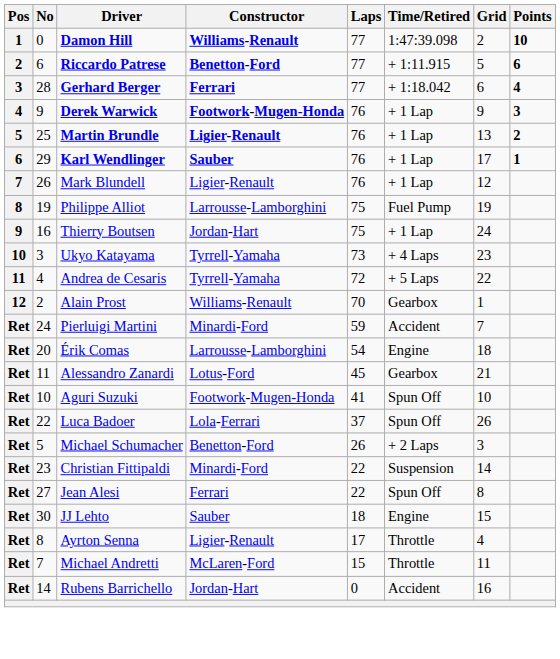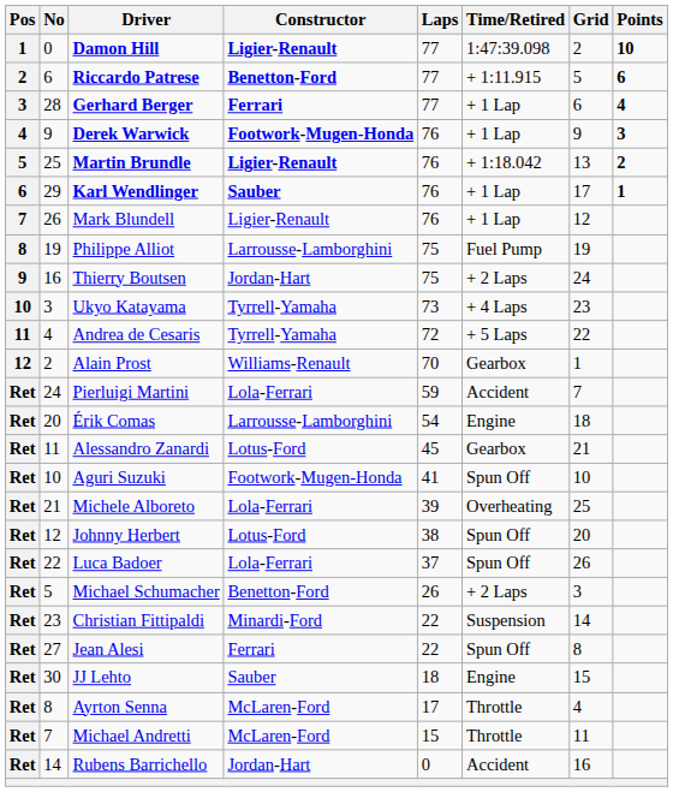 <table class="wikitable" style="font-size: 95%;">
 <tr>
 <th>Pos</th>
 <th>No</th>
 <th>Driver</th>
 <th>Constructor</th>
 <th>Laps</th>
 <th>Time/Retired</th>
 <th>Grid</th>
 <th>Points</th>
 </tr>
 <tr>
 <th>1</th>
 <td>0</td>
 <td> <strong><a href='#'>Damon Hill</a></strong></td>
-<td><strong><a href='#'>Williams</a>-<a href='#'>Renault</a></strong></td>
+<td><strong><a href='#'>Ligier</a>-<a href='#'>Renault</a></strong></td>
 <td>77</td>
 <td>1:47:39.098</td>
 <td>2</td>
 <td><strong>10</strong></td>
 </tr>
 <tr>
 <th>2</th>
 <td>6</td>
 <td> <strong><a href='#'>Riccardo Patrese</a></strong></td>
 <td><strong><a href='#'>Benetton</a>-<a href='#'>Ford</a></strong></td>
 <td>77</td>
 <td>+ 1:11.915</td>
 <td>5</td>
 <td><strong>6</strong></td>
 </tr>
 <tr>
 <th>3</th>
 <td>28</td>
 <td> <strong><a href='#'>Gerhard Berger</a></strong></td>
 <td><strong><a href='#'>Ferrari</a></strong></td>
 <td>77</td>
-<td>+ 1:18.042</td>
+<td>+ 1 Lap</td>
 <td>6</td>
 <td><strong>4</strong></td>
 </tr>
 <tr>
 <th>4</th>
 <td>9</td>
 <td> <strong><a href='#'>Derek Warwick</a></strong></td>
 <td><strong><a href='#'>Footwork</a>-<a href='#'>Mugen-Honda</a></strong></td>
 <td>76</td>
 <td>+ 1 Lap</td>
 <td>9</td>
 <td><strong>3</strong></td>
 </tr>
 <tr>
 <th>5</th>
 <td>25</td>
 <td> <strong><a href='#'>Martin Brundle</a></strong></td>
 <td><strong><a href='#'>Ligier</a>-<a href='#'>Renault</a></strong></td>
 <td>76</td>
-<td>+ 1 Lap</td>
+<td>+ 1:18.042</td>
 <td>13</td>
 <td><strong>2</strong></td>
 </tr>
 <tr>
 <th>6</th>
 <td>29</td>
 <td> <strong><a href='#'>Karl Wendlinger</a></strong></td>
 <td><strong><a href='#'>Sauber</a></strong></td>
 <td>76</td>
 <td>+ 1 Lap</td>
 <td>17</td>
 <td><strong>1</strong></td>
 </tr>
 <tr>
 <th>7</th>
 <td>26</td>
 <td> <a href='#'>Mark Blundell</a></td>
 <td><a href='#'>Ligier</a>-<a href='#'>Renault</a></td>
 <td>76</td>
 <td>+ 1 Lap</td>
 <td>12</td>
 <td> </td>
 </tr>
 <tr>
 <th>8</th>
 <td>19</td>
 <td> <a href='#'>Philippe Alliot</a></td>
 <td><a href='#'>Larrousse</a>-<a href='#'>Lamborghini</a></td>
 <td>75</td>
 <td>Fuel Pump</td>
 <td>19</td>
 <td> </td>
 </tr>
 <tr>
 <th>9</th>
 <td>16</td>
 <td> <a href='#'>Thierry Boutsen</a></td>
 <td><a href='#'>Jordan</a>-<a href='#'>Hart</a></td>
 <td>75</td>
-<td>+ 1 Lap</td>
+<td>+ 2 Laps</td>
 <td>24</td>
 <td> </td>
 </tr>
 <tr>
 <th>10</th>
 <td>3</td>
 <td> <a href='#'>Ukyo Katayama</a></td>
 <td><a href='#'>Tyrrell</a>-<a href='#'>Yamaha</a></td>
 <td>73</td>
 <td>+ 4 Laps</td>
 <td>23</td>
 <td> </td>
 </tr>
 <tr>
 <th>11</th>
 <td>4</td>
 <td> <a href='#'>Andrea de Cesaris</a></td>
 <td><a href='#'>Tyrrell</a>-<a href='#'>Yamaha</a></td>
 <td>72</td>
 <td>+ 5 Laps</td>
 <td>22</td>
 <td> </td>
 </tr>
 <tr>
 <th>12</th>
 <td>2</td>
 <td> <a href='#'>Alain Prost</a></td>
 <td><a href='#'>Williams</a>-<a href='#'>Renault</a></td>
 <td>70</td>
 <td>Gearbox</td>
 <td>1</td>
 <td> </td>
 </tr>
 <tr>
 <th>Ret</th>
 <td>24</td>
 <td> <a href='#'>Pierluigi Martini</a></td>
-<td><a href='#'>Minardi</a>-<a href='#'>Ford</a></td>
+<td><a href='#'>Lola</a>-<a href='#'>Ferrari</a></td>
 <td>59</td>
 <td>Accident</td>
 <td>7</td>
 <td> </td>
 </tr>
 <tr>
 <th>Ret</th>
 <td>20</td>
 <td> <a href='#'>Érik Comas</a></td>
 <td><a href='#'>Larrousse</a>-<a href='#'>Lamborghini</a></td>
 <td>54</td>
 <td>Engine</td>
 <td>18</td>
 <td> </td>
 </tr>
 <tr>
 <th>Ret</th>
 <td>11</td>
 <td> <a href='#'>Alessandro Zanardi</a></td>
 <td><a href='#'>Lotus</a>-<a href='#'>Ford</a></td>
 <td>45</td>
 <td>Gearbox</td>
 <td>21</td>
 <td> </td>
 </tr>
 <tr>
 <th>Ret</th>
 <td>10</td>
 <td> <a href='#'>Aguri Suzuki</a></td>
 <td><a href='#'>Footwork</a>-<a href='#'>Mugen-Honda</a></td>
 <td>41</td>
 <td>Spun Off</td>
 <td>10</td>
+<td> </td>
+</tr>
+<tr>
+<th>Ret</th>
+<td>21</td>
+<td> <a href='#'>Michele Alboreto</a></td>
+<td><a href='#'>Lola</a>-<a href='#'>Ferrari</a></td>
+<td>39</td>
+<td>Overheating</td>
+<td>25</td>
+<td> </td>
+</tr>
+<tr>
+<th>Ret</th>
+<td>12</td>
+<td> <a href='#'>Johnny Herbert</a></td>
+<td><a href='#'>Lotus</a>-<a href='#'>Ford</a></td>
+<td>38</td>
+<td>Spun Off</td>
+<td>20</td>
 <td> </td>
 </tr>
 <tr>
 <th>Ret</th>
 <td>22</td>
 <td> <a href='#'>Luca Badoer</a></td>
 <td><a href='#'>Lola</a>-<a href='#'>Ferrari</a></td>
 <td>37</td>
 <td>Spun Off</td>
 <td>26</td>
 <td> </td>
 </tr>
 <tr>
 <th>Ret</th>
 <td>5</td>
 <td> <a href='#'>Michael Schumacher</a></td>
 <td><a href='#'>Benetton</a>-<a href='#'>Ford</a></td>
 <td>26</td>
 <td>+ 2 Laps</td>
 <td>3</td>
 <td> </td>
 </tr>
 <tr>
 <th>Ret</th>
 <td>23</td>
 <td> <a href='#'>Christian Fittipaldi</a></td>
 <td><a href='#'>Minardi</a>-<a href='#'>Ford</a></td>
 <td>22</td>
 <td>Suspension</td>
 <td>14</td>
 <td> </td>
 </tr>
 <tr>
 <th>Ret</th>
 <td>27</td>
 <td> <a href='#'>Jean Alesi</a></td>
 <td><a href='#'>Ferrari</a></td>
 <td>22</td>
 <td>Spun Off</td>
 <td>8</td>
 <td> </td>
 </tr>
 <tr>
 <th>Ret</th>
 <td>30</td>
 <td> <a href='#'>JJ Lehto</a></td>
 <td><a href='#'>Sauber</a></td>
 <td>18</td>
 <td>Engine</td>
 <td>15</td>
 <td> </td>
 </tr>
 <tr>
 <th>Ret</th>
 <td>8</td>
 <td> <a href='#'>Ayrton Senna</a></td>
-<td><a href='#'>Ligier</a>-<a href='#'>Renault</a></td>
+<td><a href='#'>McLaren</a>-<a href='#'>Ford</a></td>
 <td>17</td>
 <td>Throttle</td>
 <td>4</td>
 <td> </td>
 </tr>
 <tr>
 <th>Ret</th>
 <td>7</td>
 <td> <a href='#'>Michael Andretti</a></td>
 <td><a href='#'>McLaren</a>-<a href='#'>Ford</a></td>
 <td>15</td>
 <td>Throttle</td>
 <td>11</td>
 <td> </td>
 </tr>
 <tr>
 <th>Ret</th>
 <td>14</td>
 <td> <a href='#'>Rubens Barrichello</a></td>
 <td><a href='#'>Jordan</a>-<a href='#'>Hart</a></td>
 <td>0</td>
 <td>Accident</td>
 <td>16</td>
 <td> </td>
 </tr>
 <tr>
 <th colspan="8"></th>
 </tr>
 </table>
